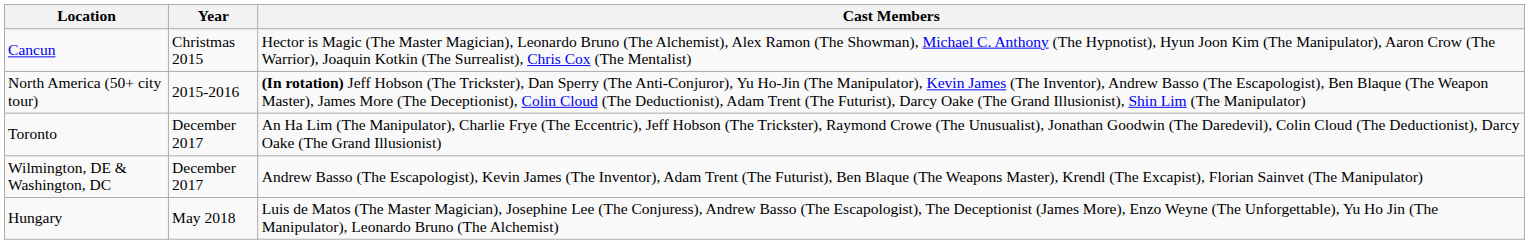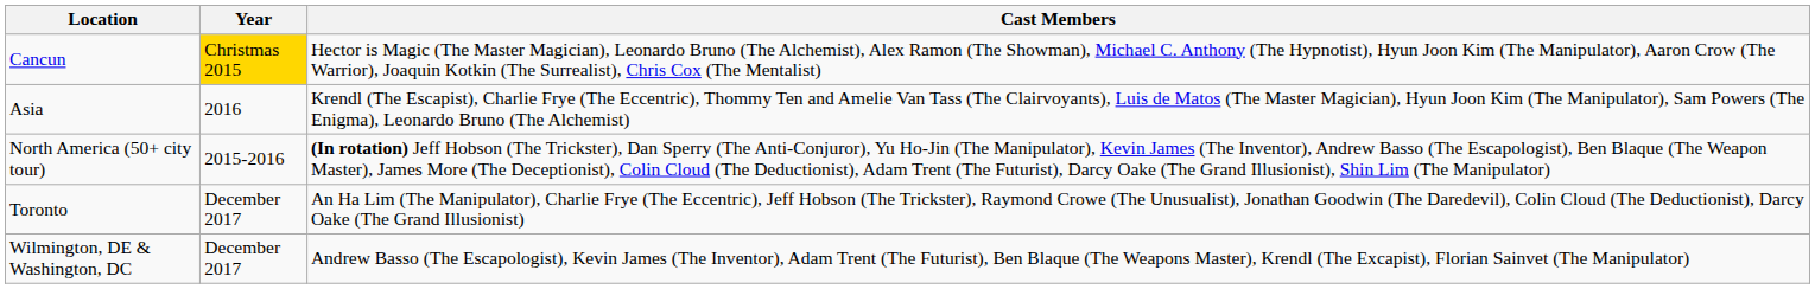 <table class="wikitable">
 <tr>
 <th>Location</th>
 <th>Year</th>
 <th>Cast Members</th>
 </tr>
 <tr>
 <td><a href='#'>Cancun</a></td>
-<td>Christmas 2015</td>
+<td style="background: gold;">Christmas 2015</td>
 <td>Hector is Magic (The Master Magician), Leonardo Bruno (The Alchemist), Alex Ramon (The Showman), <a href='#'>Michael C. Anthony</a> (The Hypnotist), Hyun Joon Kim (The Manipulator), Aaron Crow (The Warrior), Joaquin Kotkin (The Surrealist), <a href='#'>Chris Cox</a> (The Mentalist)</td>
+</tr>
+<tr>
+<td>Asia</td>
+<td>2016</td>
+<td>Krendl (The Escapist), Charlie Frye (The Eccentric), Thommy Ten and Amelie Van Tass (The Clairvoyants), <a href='#'>Luis de Matos</a> (The Master Magician), Hyun Joon Kim (The Manipulator), Sam Powers (The Enigma), Leonardo Bruno (The Alchemist)</td>
 </tr>
 <tr>
 <td>North America (50+ city tour)</td>
 <td style="text-align:left">2015-2016</td>
 <td><strong>(In rotation)</strong> Jeff Hobson (The Trickster), Dan Sperry (The Anti-Conjuror), Yu Ho-Jin (The Manipulator), <a href='#'>Kevin James</a> (The Inventor), Andrew Basso (The Escapologist), Ben Blaque (The Weapon Master), James More (The Deceptionist),  <a href='#'>Colin Cloud</a> (The Deductionist), Adam Trent (The Futurist), Darcy Oake (The Grand Illusionist), <a href='#'>Shin Lim</a> (The Manipulator)</td>
 </tr>
 <tr>
 <td>Toronto</td>
 <td>December 2017</td>
 <td>An Ha Lim (The Manipulator), Charlie Frye (The Eccentric), Jeff Hobson (The Trickster), Raymond Crowe (The Unusualist), Jonathan Goodwin (The Daredevil), Colin Cloud (The Deductionist), Darcy Oake (The Grand Illusionist)</td>
 </tr>
 <tr>
 <td>Wilmington, DE & Washington, DC</td>
 <td>December 2017</td>
 <td>Andrew Basso (The Escapologist), Kevin James (The Inventor), Adam Trent (The Futurist), Ben Blaque (The Weapons Master), Krendl (The Excapist), Florian Sainvet (The Manipulator)</td>
 </tr>
-<tr>
-<td>Hungary</td>
-<td>May 2018</td>
-<td>Luis de Matos (The Master Magician), Josephine Lee (The Conjuress), Andrew Basso (The Escapologist), The Deceptionist (James More), Enzo Weyne (The Unforgettable), Yu Ho Jin (The Manipulator), Leonardo Bruno (The Alchemist)</td>
-</tr>
 </table>
